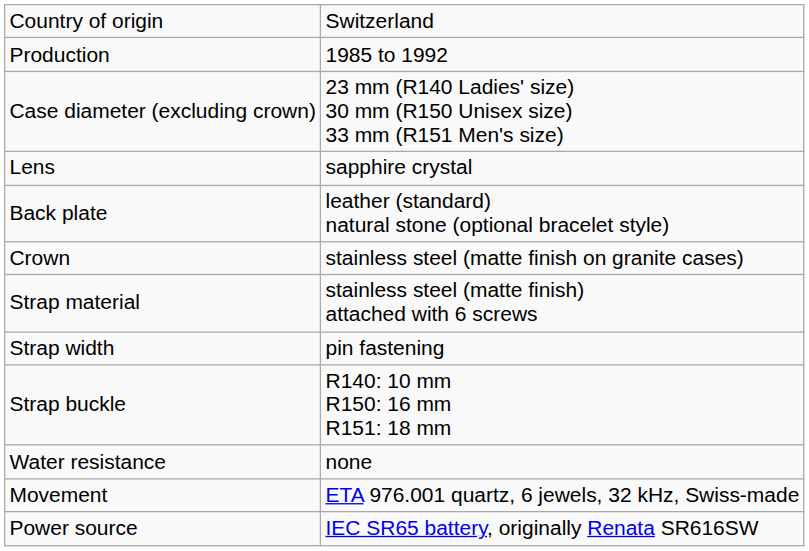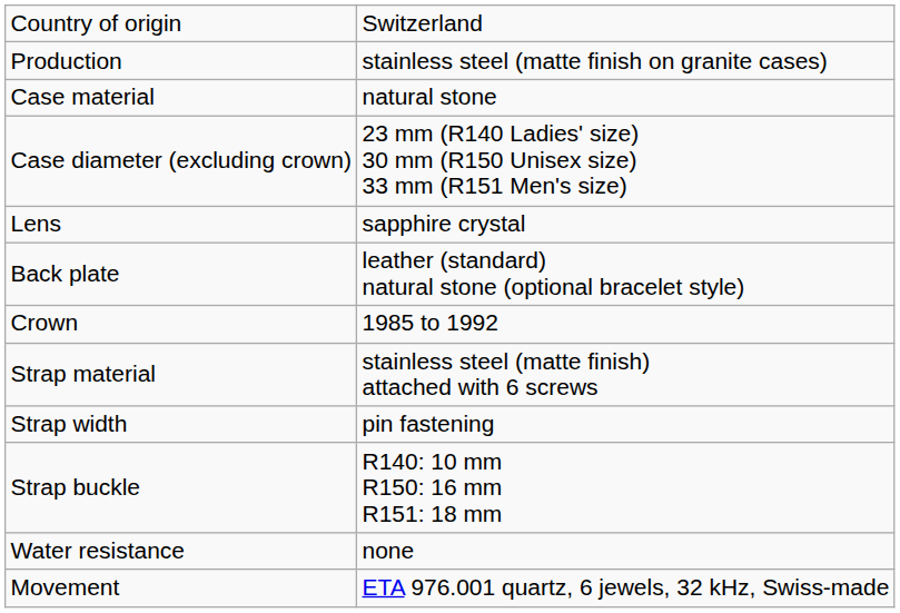 <table class="wikitable">
 <tr>
 <td>Country of origin</td>
 <td>Switzerland</td>
 </tr>
 <tr>
 <td>Production</td>
-<td>1985 to 1992</td>
+<td>stainless steel (matte finish on granite cases)</td>
+</tr>
+<tr>
+<td>Case material</td>
+<td>natural stone</td>
 </tr>
 <tr>
 <td>Case diameter (excluding crown)</td>
 <td>23 mm (R140 Ladies' size)<br>30 mm (R150 Unisex size)<br>33 mm (R151 Men's size)</td>
 </tr>
 <tr>
 <td>Lens</td>
 <td>sapphire crystal</td>
 </tr>
 <tr>
 <td>Back plate</td>
 <td>leather (standard)<br>natural stone (optional bracelet style)</td>
 </tr>
 <tr>
 <td>Crown</td>
-<td>stainless steel (matte finish on granite cases)</td>
+<td>1985 to 1992</td>
 </tr>
 <tr>
 <td>Strap material</td>
 <td>stainless steel (matte finish)<br>attached with 6 screws</td>
 </tr>
 <tr>
 <td>Strap width</td>
 <td>pin fastening</td>
 </tr>
 <tr>
 <td>Strap buckle</td>
 <td>R140: 10 mm<br>R150: 16 mm<br>R151: 18 mm</td>
 </tr>
 <tr>
 <td>Water resistance</td>
 <td>none</td>
 </tr>
 <tr>
 <td>Movement</td>
 <td><a href='#'>ETA</a> 976.001 quartz, 6 jewels, 32 kHz, Swiss-made</td>
 </tr>
-<tr>
-<td>Power source</td>
-<td><a href='#'>IEC SR65 battery</a>, originally <a href='#'>Renata</a> SR616SW</td>
-</tr>
 </table>
